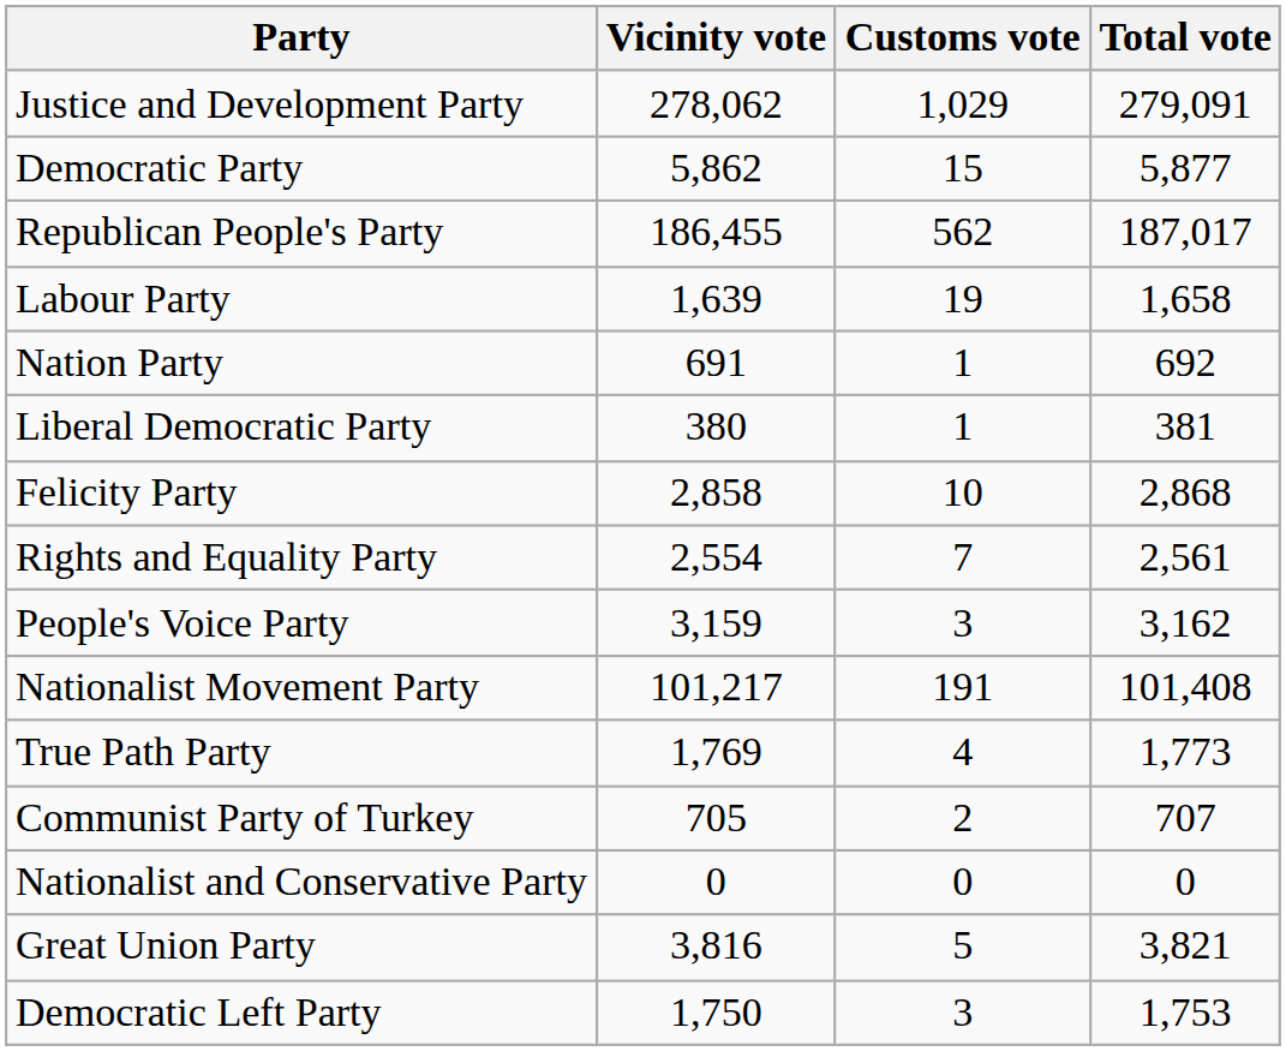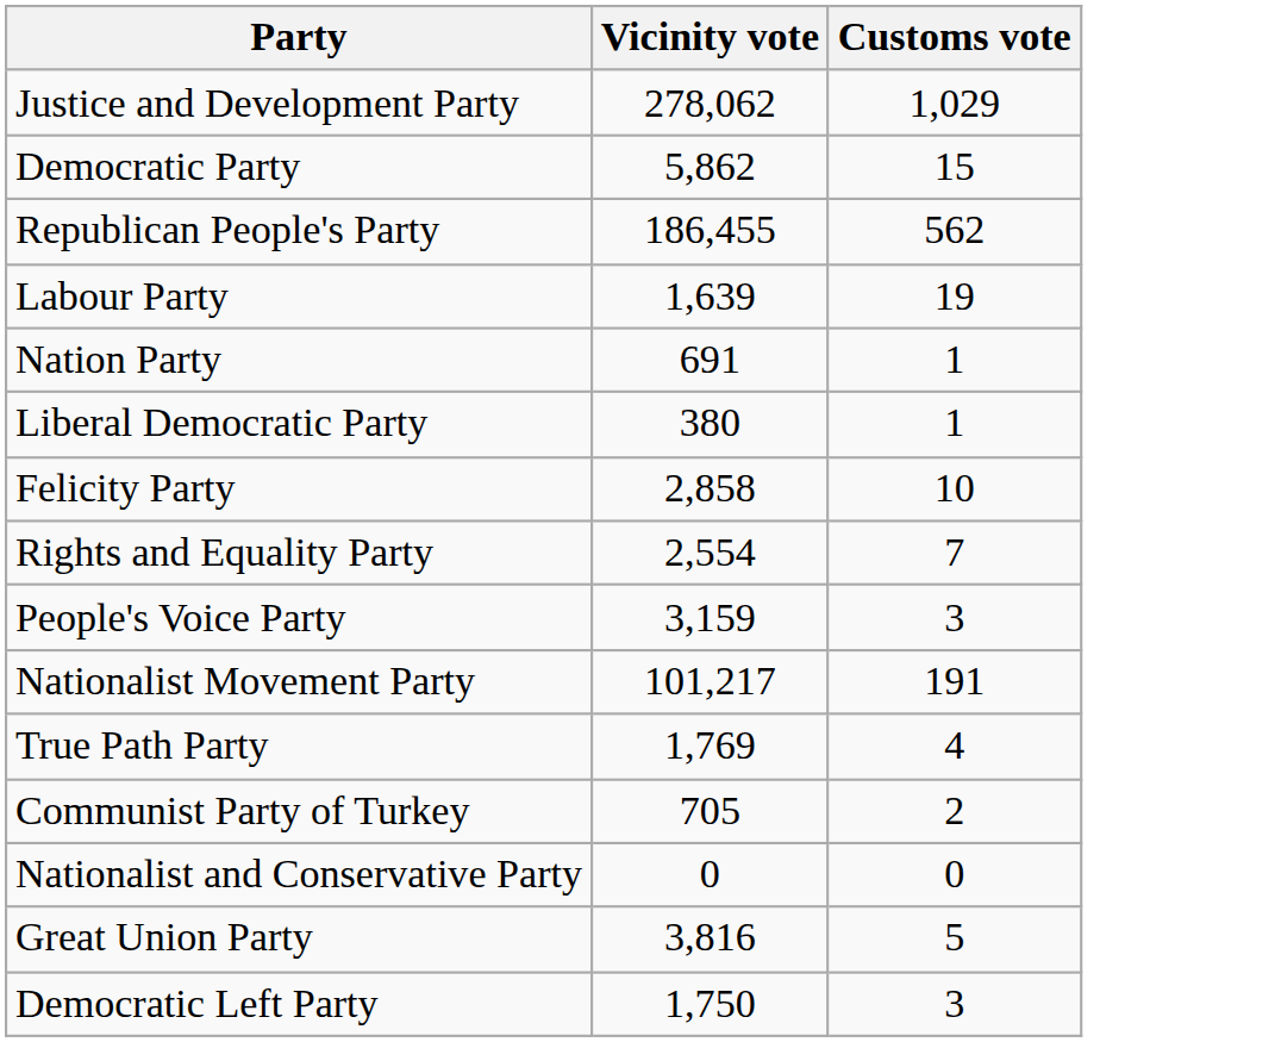 <table class="wikitable sortable">
 <tr>
 <th style="text-align:center;">Party</th>
 <th style="text-align:center;">Vicinity vote</th>
 <th style="text-align:center;">Customs vote</th>
-<th style="text-align:center;">Total vote</th>
 </tr>
 <tr>
 <td>Justice and Development Party</td>
 <td style="text-align:center;">278,062</td>
 <td style="text-align:center;">1,029</td>
-<td style="text-align:center;">279,091</td>
 </tr>
 <tr>
 <td>Democratic Party</td>
 <td style="text-align:center;">5,862</td>
 <td style="text-align:center;">15</td>
-<td style="text-align:center;">5,877</td>
 </tr>
 <tr>
 <td>Republican People's Party</td>
 <td style="text-align:center;">186,455</td>
 <td style="text-align:center;">562</td>
-<td style="text-align:center;">187,017</td>
 </tr>
 <tr>
 <td>Labour Party</td>
 <td style="text-align:center;">1,639</td>
 <td style="text-align:center;">19</td>
-<td style="text-align:center;">1,658</td>
 </tr>
 <tr>
 <td>Nation Party</td>
 <td style="text-align:center;">691</td>
 <td style="text-align:center;">1</td>
-<td style="text-align:center;">692</td>
 </tr>
 <tr>
 <td>Liberal Democratic Party</td>
 <td style="text-align:center;">380</td>
 <td style="text-align:center;">1</td>
-<td style="text-align:center;">381</td>
 </tr>
 <tr>
 <td>Felicity Party</td>
 <td style="text-align:center;">2,858</td>
 <td style="text-align:center;">10</td>
-<td style="text-align:center;">2,868</td>
 </tr>
 <tr>
 <td>Rights and Equality Party</td>
 <td style="text-align:center;">2,554</td>
 <td style="text-align:center;">7</td>
-<td style="text-align:center;">2,561</td>
 </tr>
 <tr>
 <td>People's Voice Party</td>
 <td style="text-align:center;">3,159</td>
 <td style="text-align:center;">3</td>
-<td style="text-align:center;">3,162</td>
 </tr>
 <tr>
 <td>Nationalist Movement Party</td>
 <td style="text-align:center;">101,217</td>
 <td style="text-align:center;">191</td>
-<td style="text-align:center;">101,408</td>
 </tr>
 <tr>
 <td>True Path Party</td>
 <td style="text-align:center;">1,769</td>
 <td style="text-align:center;">4</td>
-<td style="text-align:center;">1,773</td>
 </tr>
 <tr>
 <td>Communist Party of Turkey</td>
 <td style="text-align:center;">705</td>
 <td style="text-align:center;">2</td>
-<td style="text-align:center;">707</td>
 </tr>
 <tr>
 <td>Nationalist and Conservative Party</td>
-<td style="text-align:center;">0</td>
 <td style="text-align:center;">0</td>
 <td style="text-align:center;">0</td>
 </tr>
 <tr>
 <td>Great Union Party</td>
 <td style="text-align:center;">3,816</td>
 <td style="text-align:center;">5</td>
-<td style="text-align:center;">3,821</td>
 </tr>
 <tr>
 <td>Democratic Left Party</td>
 <td style="text-align:center;">1,750</td>
 <td style="text-align:center;">3</td>
-<td style="text-align:center;">1,753</td>
 </tr>
 </table>
